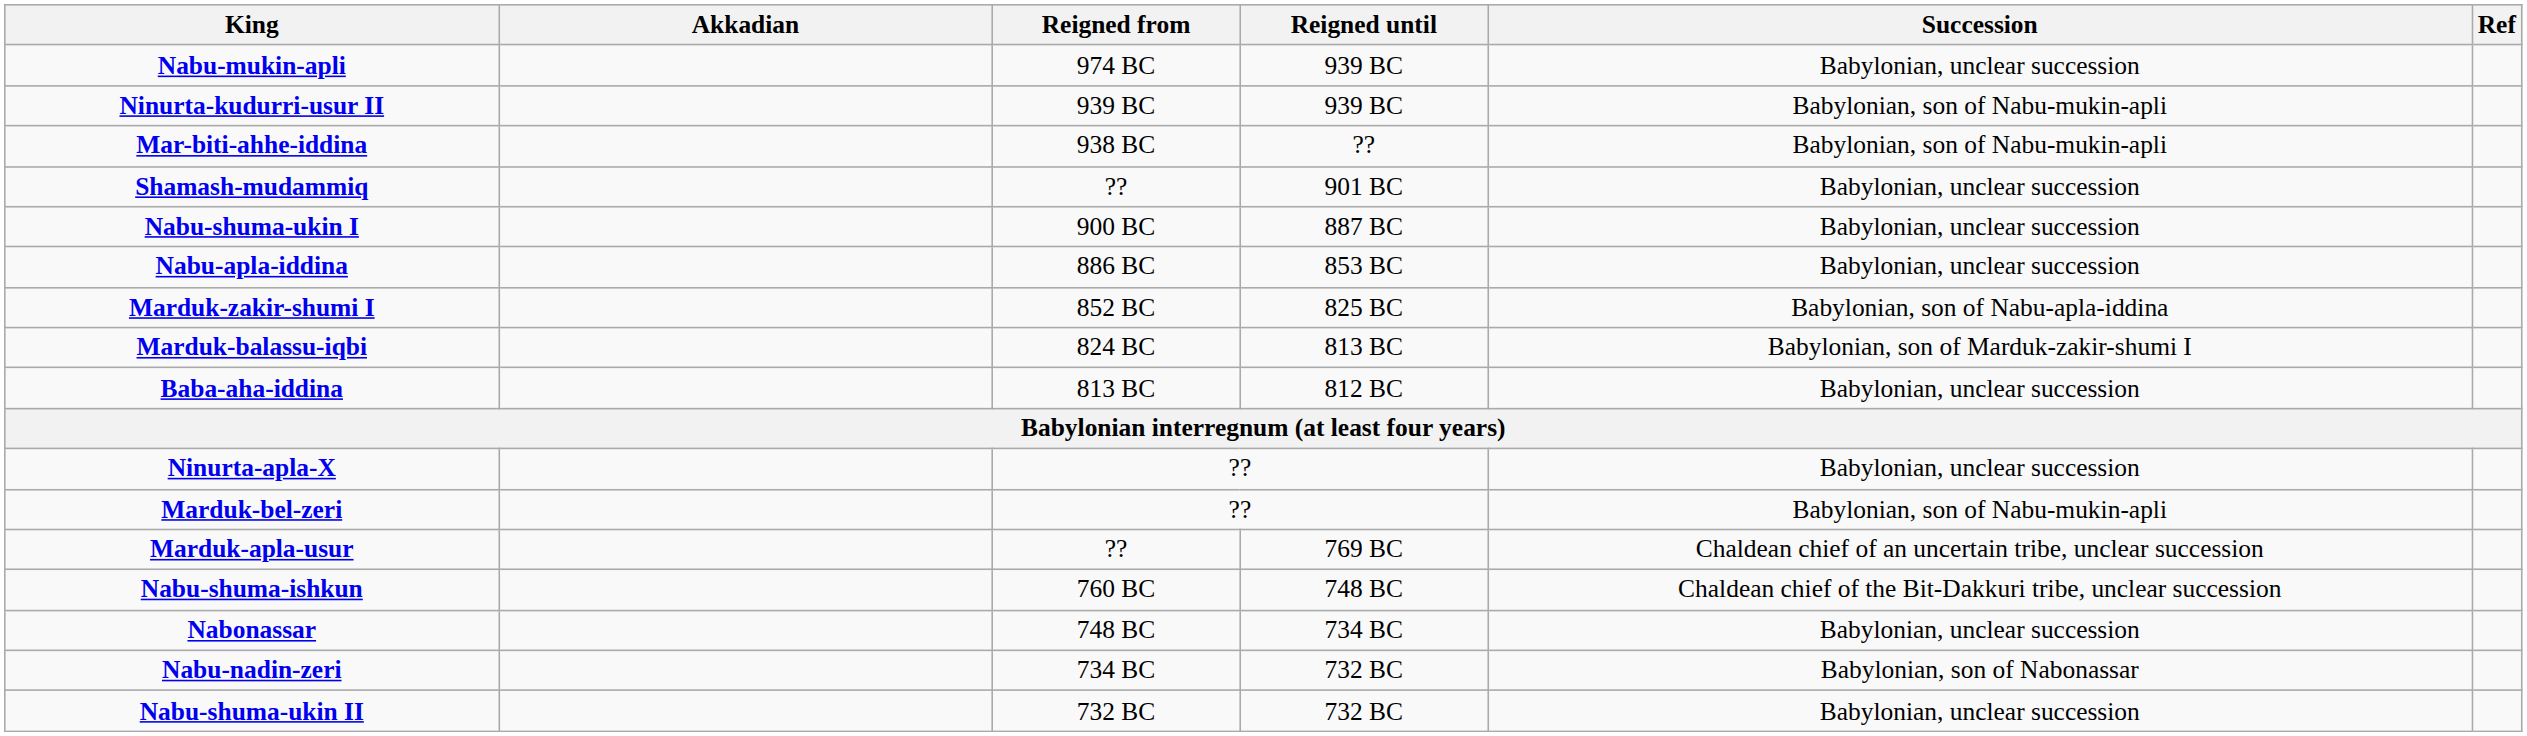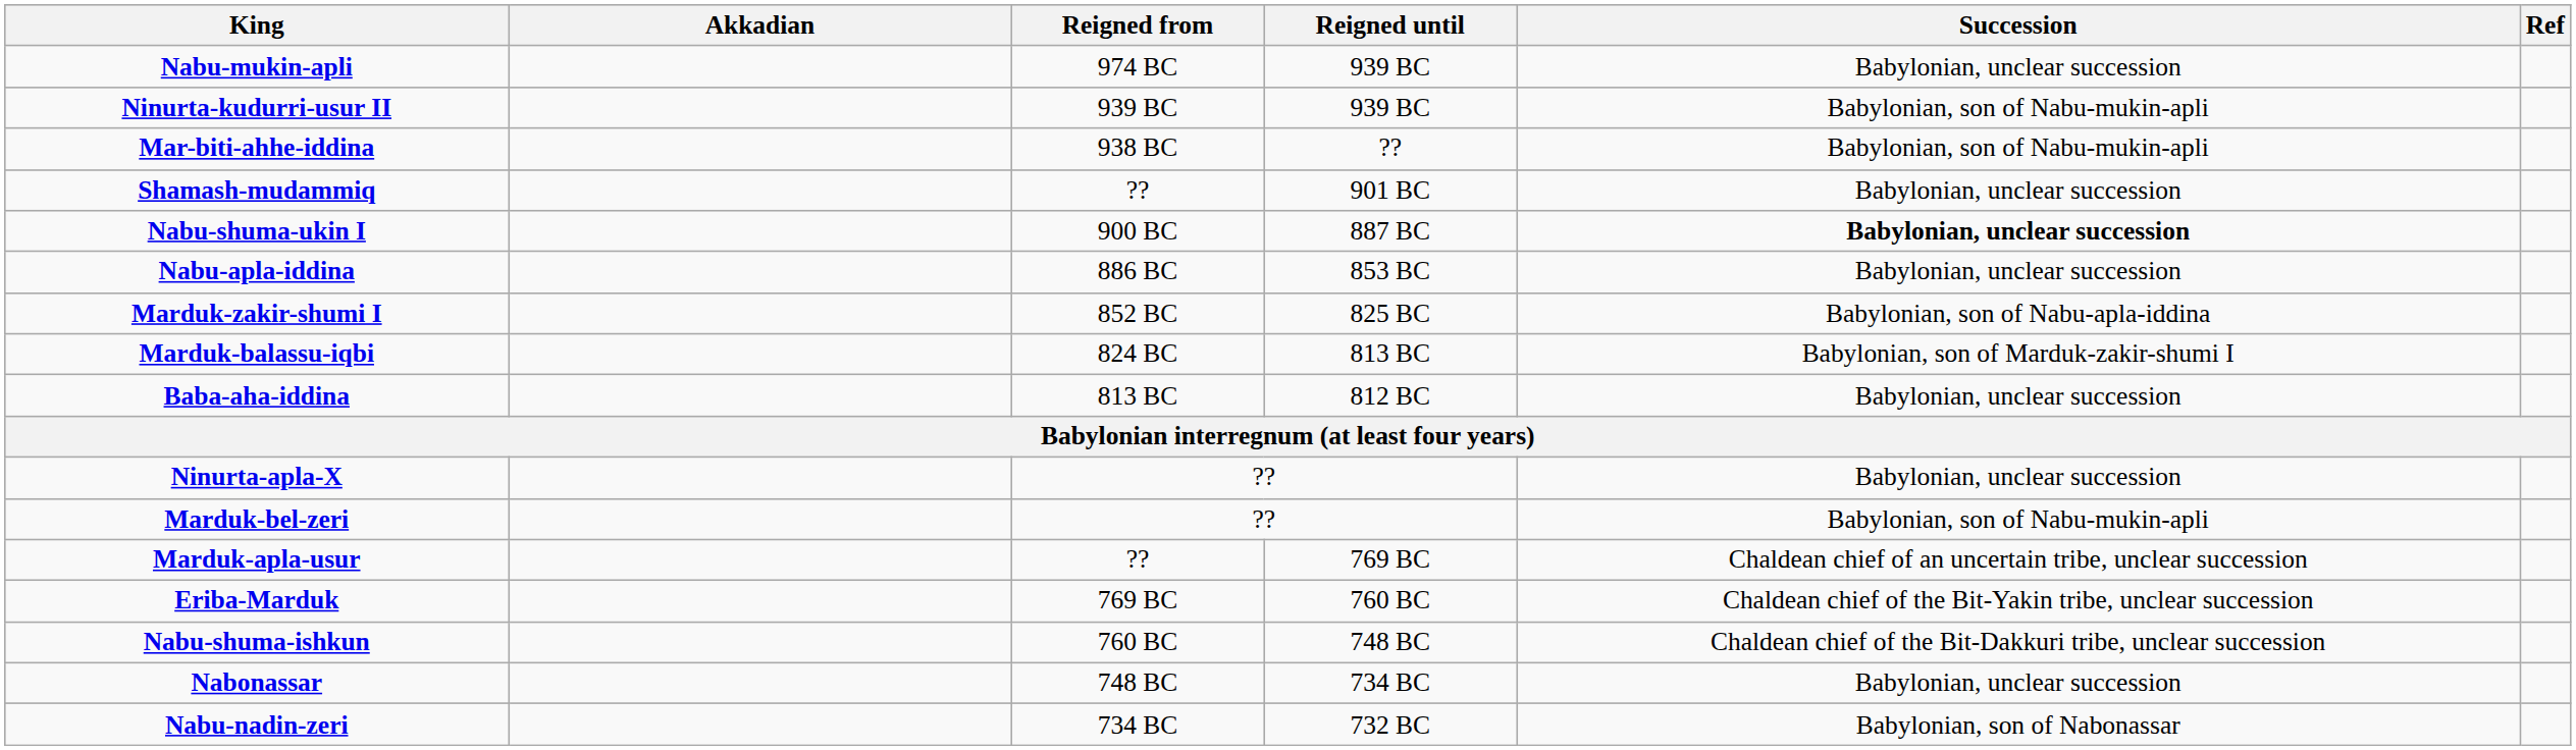 <table class="wikitable" style="width:100%; text-align:center;">
 <tr>
 <th width="20%">King</th>
 <th width="20%">Akkadian</th>
 <th width="10%">Reigned from</th>
 <th width="10%">Reigned until</th>
 <th width="40%">Succession</th>
 <th width="10%">Ref</th>
 </tr>
 <tr>
 <td><a href='#'><strong>Nabu-mukin-apli</strong></a></td>
 <td><br><small></small></td>
 <td> 974 BC</td>
 <td> 939 BC</td>
 <td>Babylonian, unclear succession</td>
 <td></td>
 </tr>
 <tr>
 <td><strong><a href='#'>Ninurta-kudurri-usur II</a></strong></td>
 <td><br><small></small></td>
 <td> 939 BC</td>
 <td> 939 BC</td>
 <td>Babylonian, son of Nabu-mukin-apli</td>
 <td></td>
 </tr>
 <tr>
 <td><strong><a href='#'>Mar-biti-ahhe-iddina</a></strong></td>
 <td><br><small></small></td>
 <td> 938 BC</td>
 <td>??</td>
 <td>Babylonian, son of Nabu-mukin-apli</td>
 <td></td>
 </tr>
 <tr>
 <td><strong><a href='#'>Shamash-mudammiq</a></strong></td>
 <td><br><small></small></td>
 <td>??</td>
 <td> 901 BC</td>
 <td>Babylonian, unclear succession</td>
 <td></td>
 </tr>
 <tr>
 <td><strong><a href='#'>Nabu-shuma-ukin I</a></strong></td>
 <td><br><small></small></td>
 <td> 900 BC</td>
 <td> 887 BC</td>
-<td>Babylonian, unclear succession</td>
+<td><strong>Babylonian, unclear succession</strong></td>
 <td></td>
 </tr>
 <tr>
 <td><strong><a href='#'>Nabu-apla-iddina</a></strong></td>
 <td><br><small></small></td>
 <td> 886 BC</td>
 <td> 853 BC</td>
 <td>Babylonian, unclear succession</td>
 <td></td>
 </tr>
 <tr>
 <td><strong><a href='#'>Marduk-zakir-shumi I</a></strong></td>
 <td><br><small></small></td>
 <td> 852 BC</td>
 <td> 825 BC</td>
 <td>Babylonian, son of Nabu-apla-iddina</td>
 <td></td>
 </tr>
 <tr>
 <td><strong><a href='#'>Marduk-balassu-iqbi</a></strong></td>
 <td><br><small></small></td>
 <td> 824 BC</td>
 <td>813 BC</td>
 <td>Babylonian, son of Marduk-zakir-shumi I</td>
 <td></td>
 </tr>
 <tr>
 <td><strong><a href='#'>Baba-aha-iddina</a></strong></td>
 <td><br><small></small></td>
 <td>813 BC</td>
 <td>812 BC</td>
 <td>Babylonian, unclear succession</td>
 <td></td>
 </tr>
 <tr>
 <th colspan="6">Babylonian interregnum (at least four years)</th>
 </tr>
 <tr>
 <td><strong><a href='#'>Ninurta-apla-X</a></strong></td>
 <td><br><small></small></td>
 <td colspan=2>??</td>
 <td>Babylonian, unclear succession</td>
 <td></td>
 </tr>
 <tr>
 <td><strong><a href='#'>Marduk-bel-zeri</a></strong></td>
 <td><br><small></small></td>
 <td colspan=2>??</td>
 <td>Babylonian, son of Nabu-mukin-apli</td>
 <td></td>
 </tr>
 <tr>
 <td><strong><a href='#'>Marduk-apla-usur</a></strong></td>
 <td><br><small></small></td>
 <td>??</td>
 <td> 769 BC</td>
 <td>Chaldean chief of an uncertain tribe, unclear succession</td>
 <td></td>
 </tr>
 <tr>
+<td><strong><a href='#'>Eriba-Marduk</a></strong></td>
+<td><br><small></small></td>
+<td> 769 BC</td>
+<td> 760 BC</td>
+<td>Chaldean chief of the Bit-Yakin tribe, unclear succession</td>
+<td></td>
+</tr>
+<tr>
 <td><strong><a href='#'>Nabu-shuma-ishkun</a></strong></td>
 <td><br><small></small></td>
 <td> 760 BC</td>
 <td>748 BC</td>
 <td>Chaldean chief of the Bit-Dakkuri tribe, unclear succession</td>
 <td></td>
 </tr>
 <tr>
 <td><strong><a href='#'>Nabonassar</a></strong></td>
 <td><br><small></small></td>
 <td>748 BC</td>
 <td>734 BC</td>
 <td>Babylonian, unclear succession</td>
 <td></td>
 </tr>
 <tr>
 <td><strong><a href='#'>Nabu-nadin-zeri</a></strong></td>
 <td><br><small></small></td>
 <td>734 BC</td>
 <td>732 BC</td>
 <td>Babylonian, son of Nabonassar</td>
 <td></td>
 </tr>
-<tr>
-<td><a href='#'><strong>Nabu-shuma-ukin II</strong></a></td>
-<td><br><small></small></td>
-<td>732 BC</td>
-<td>732 BC</td>
-<td>Babylonian, unclear succession</td>
-<td></td>
-</tr>
 </table>
